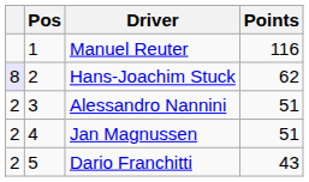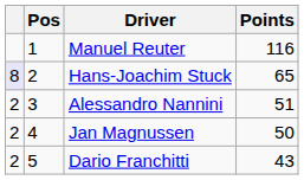 <table class="wikitable" style="font-size: 95%;">
 <tr>
 <th></th>
 <th>Pos</th>
 <th>Driver</th>
 <th>Points</th>
 </tr>
 <tr>
 <td align="left"></td>
 <td>1</td>
 <td> <a href='#'>Manuel Reuter</a></td>
 <td align="right">116</td>
 </tr>
 <tr>
 <td align="left" style="background: lavender;"> 8</td>
 <td>2</td>
 <td> <a href='#'>Hans-Joachim Stuck</a></td>
-<td align="right">62</td>
+<td align="right">65</td>
 </tr>
 <tr>
 <td align="left"> 2</td>
 <td>3</td>
 <td> <a href='#'>Alessandro Nannini</a></td>
 <td align="right">51</td>
 </tr>
 <tr>
 <td align="left"> 2</td>
 <td>4</td>
 <td> <a href='#'>Jan Magnussen</a></td>
-<td align="right">51</td>
+<td align="right">50</td>
 </tr>
 <tr>
 <td align="left"> 2</td>
 <td>5</td>
 <td> <a href='#'>Dario Franchitti</a></td>
 <td align="right">43</td>
 </tr>
 </table>
